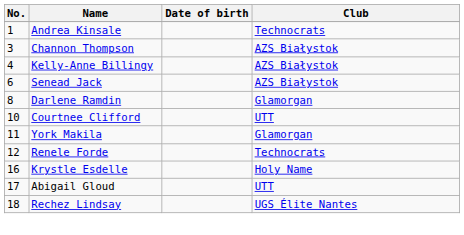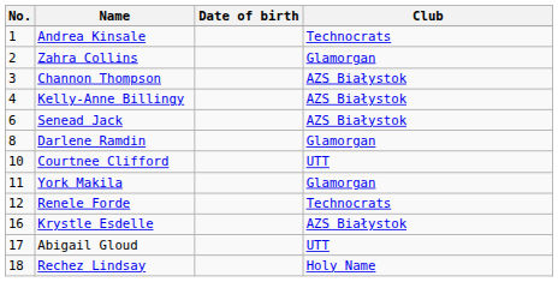 <table class=wikitable sortable style=font-size:100%; text-align:center;>
 <tr>
 <th>No.</th>
 <th style=width:12em>Name</th>
 <th style=width:8em>Date of birth</th>
 <th style=width:19em>Club</th>
 </tr>
 <tr>
 </tr>
 <tr ||>
 </tr>
 <tr>
 <td>1</td>
 <td><a href='#'>Andrea Kinsale</a></td>
 <td></td>
 <td><a href='#'>Technocrats</a></td>
+</tr>
+<tr>
+<td>2</td>
+<td><a href='#'>Zahra Collins</a></td>
+<td></td>
+<td><a href='#'>Glamorgan</a></td>
 </tr>
 <tr>
 <td>3</td>
 <td><a href='#'>Channon Thompson</a></td>
 <td></td>
 <td><a href='#'>AZS Białystok</a></td>
 </tr>
 <tr>
 <td>4</td>
 <td><a href='#'>Kelly-Anne Billingy</a></td>
 <td></td>
 <td><a href='#'>AZS Białystok</a></td>
 </tr>
 <tr>
 <td>6</td>
 <td><a href='#'>Senead Jack</a></td>
 <td></td>
 <td><a href='#'>AZS Białystok</a></td>
 </tr>
 <tr>
 <td>8</td>
 <td><a href='#'>Darlene Ramdin</a></td>
 <td></td>
 <td><a href='#'>Glamorgan</a></td>
 </tr>
 <tr>
 <td>10</td>
 <td><a href='#'>Courtnee Clifford</a></td>
 <td></td>
 <td><a href='#'>UTT</a></td>
 </tr>
 <tr>
 <td>11</td>
 <td><a href='#'>York Makila</a></td>
 <td></td>
 <td><a href='#'>Glamorgan</a></td>
 </tr>
 <tr>
 <td>12</td>
 <td><a href='#'>Renele Forde</a></td>
 <td></td>
 <td><a href='#'>Technocrats</a></td>
 </tr>
 <tr>
 <td>16</td>
 <td><a href='#'>Krystle Esdelle </a></td>
 <td></td>
-<td><a href='#'>Holy Name</a></td>
+<td><a href='#'>AZS Białystok</a></td>
 </tr>
 <tr>
 <td>17</td>
 <td>Abigail Gloud</td>
 <td></td>
 <td><a href='#'>UTT</a></td>
 </tr>
 <tr>
 <td>18</td>
 <td><a href='#'>Rechez Lindsay</a></td>
 <td></td>
-<td><a href='#'>UGS Élite Nantes</a></td>
+<td><a href='#'>Holy Name</a></td>
 </tr>
 </table>
